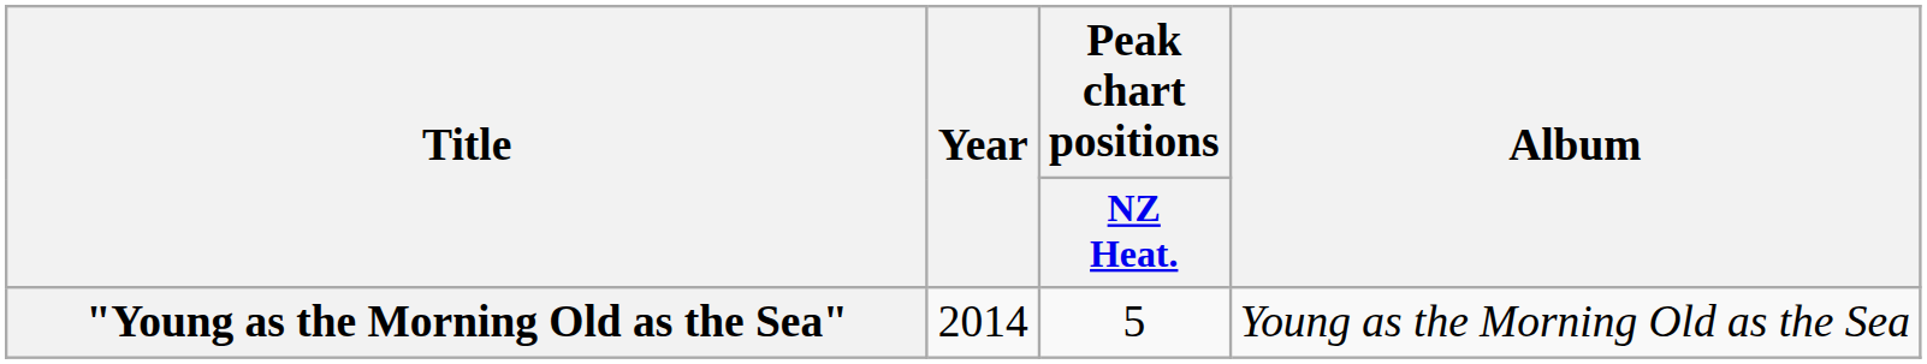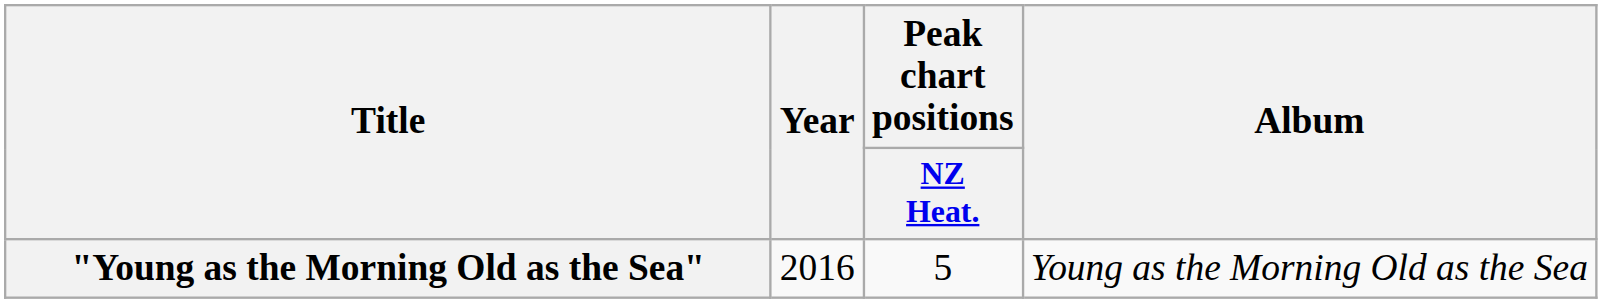 <table class="wikitable plainrowheaders" style="text-align:center;">
 <tr>
 <th scope="col" rowspan="2" style="width:20em;">Title</th>
 <th scope="col" rowspan="2" style="width:1em;">Year</th>
 <th scope="col">Peak chart positions</th>
 <th scope="col" rowspan="2">Album</th>
 </tr>
 <tr>
 <th scope="col" style="width:3em;font-size:85%;"><a href='#'>NZ<br>Heat.</a><br></th>
 </tr>
 <tr>
 <th scope="row">"Young as the Morning Old as the Sea"</th>
-<td>2014</td>
+<td>2016</td>
 <td>5</td>
 <td><em>Young as the Morning Old as the Sea</em></td>
 </tr>
 </table>
